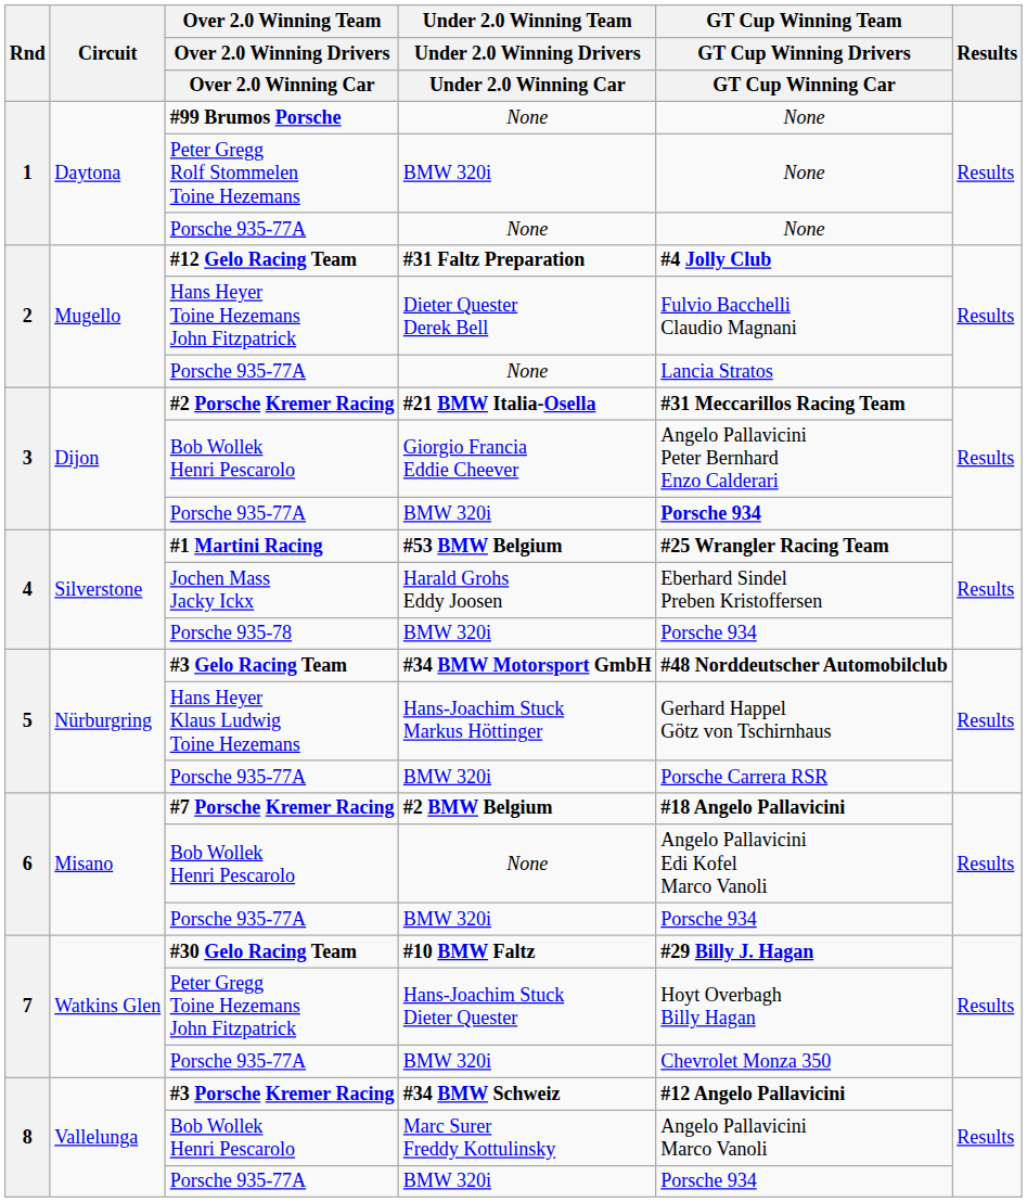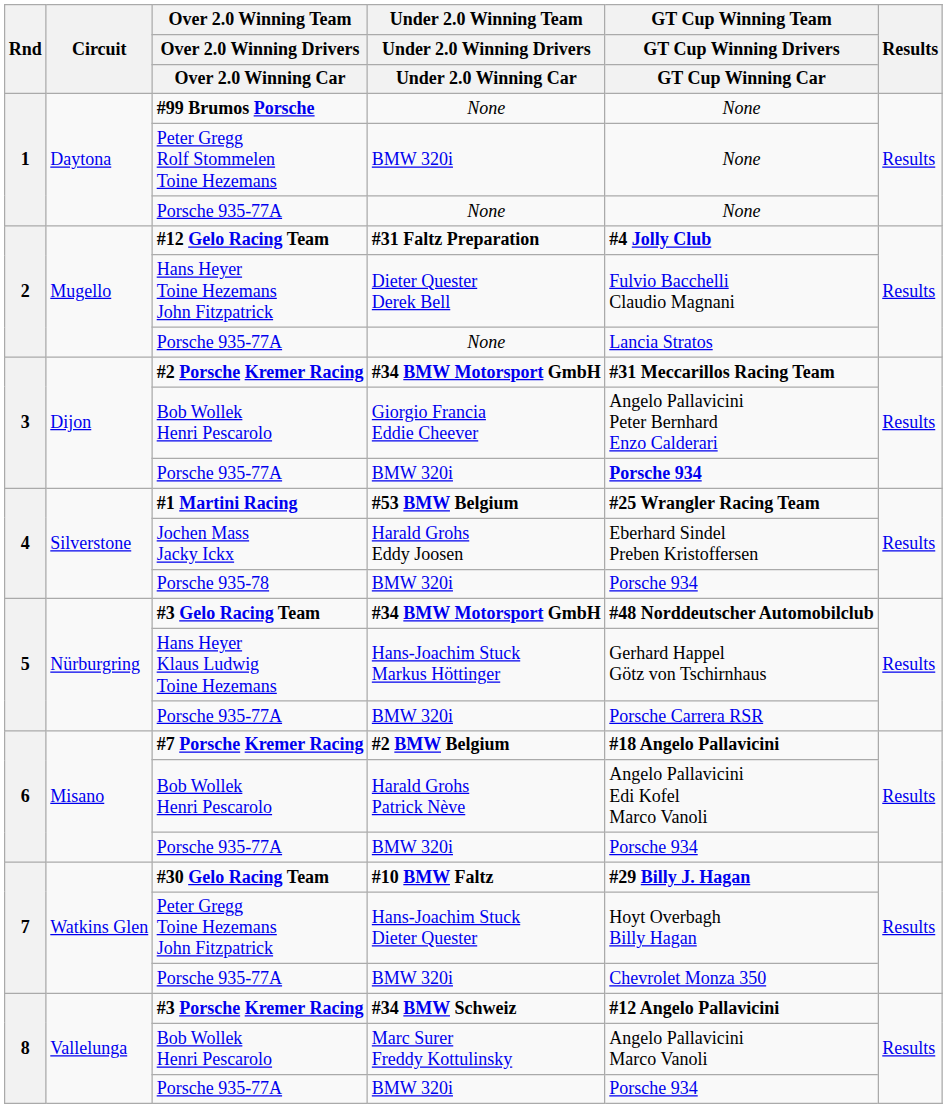 <table class="wikitable" style="font-size: 90%;">
 <tr>
 <th rowspan=3>Rnd</th>
 <th rowspan=3>Circuit</th>
 <th>Over 2.0 Winning Team</th>
 <th>Under 2.0 Winning Team</th>
 <th>GT Cup Winning Team</th>
 <th rowspan=3>Results</th>
 </tr>
 <tr>
 <th>Over 2.0 Winning Drivers</th>
 <th>Under 2.0 Winning Drivers</th>
 <th>GT Cup Winning Drivers</th>
 </tr>
 <tr>
 <th>Over 2.0 Winning Car</th>
 <th>Under 2.0 Winning Car</th>
 <th>GT Cup Winning Car</th>
 </tr>
 <tr>
 <th rowspan=3>1</th>
 <td rowspan=3><a href='#'>Daytona</a></td>
 <td> <strong>#99 Brumos <a href='#'>Porsche</a></strong></td>
 <td align=center><em>None</em></td>
 <td align=center><em>None</em></td>
 <td rowspan=3><a href='#'>Results</a></td>
 </tr>
 <tr>
 <td> <a href='#'>Peter Gregg</a><br> <a href='#'>Rolf Stommelen</a><br> <a href='#'>Toine Hezemans</a></td>
 <td> <a href='#'>BMW 320i</a></td>
 <td align=center><em>None</em></td>
 </tr>
 <tr>
 <td> <a href='#'>Porsche 935-77A</a></td>
 <td align=center><em>None</em></td>
 <td align=center><em>None</em></td>
 </tr>
 <tr>
 <th rowspan=3>2</th>
 <td rowspan=3><a href='#'>Mugello</a></td>
 <td> <strong>#12 <a href='#'>Gelo Racing</a> Team</strong></td>
 <td> <strong>#31 Faltz Preparation</strong></td>
 <td> <strong>#4 <a href='#'>Jolly Club</a></strong></td>
 <td rowspan=3><a href='#'>Results</a></td>
 </tr>
 <tr>
 <td> <a href='#'>Hans Heyer</a><br> <a href='#'>Toine Hezemans</a><br> <a href='#'>John Fitzpatrick</a></td>
 <td> <a href='#'>Dieter Quester</a><br> <a href='#'>Derek Bell</a></td>
 <td> <a href='#'>Fulvio Bacchelli</a><br> Claudio Magnani</td>
 </tr>
 <tr>
 <td> <a href='#'>Porsche 935-77A</a></td>
 <td align=center><em>None</em></td>
 <td> <a href='#'>Lancia Stratos</a></td>
 </tr>
 <tr>
 <th rowspan=3>3</th>
 <td rowspan=3><a href='#'>Dijon</a></td>
 <td> <strong>#2 <a href='#'>Porsche</a> <a href='#'>Kremer Racing</a></strong></td>
-<td> <strong>#21 <a href='#'>BMW</a> Italia-<a href='#'>Osella</a></strong></td>
+<td> <strong>#34 <a href='#'>BMW Motorsport</a> GmbH</strong></td>
 <td><strong>#31 Meccarillos Racing Team</strong></td>
 <td rowspan=3><a href='#'>Results</a></td>
 </tr>
 <tr>
 <td> <a href='#'>Bob Wollek</a><br> <a href='#'>Henri Pescarolo</a></td>
 <td> <a href='#'>Giorgio Francia</a><br> <a href='#'>Eddie Cheever</a></td>
 <td> Angelo Pallavicini <br>  Peter Bernhard<br>  <a href='#'>Enzo Calderari</a></td>
 </tr>
 <tr>
 <td> <a href='#'>Porsche 935-77A</a></td>
 <td> <a href='#'>BMW 320i</a></td>
 <td><strong> <a href='#'>Porsche 934</a></strong></td>
 </tr>
 <tr>
 <th rowspan=3>4</th>
 <td rowspan=3><a href='#'>Silverstone</a></td>
 <td> <strong>#1 <a href='#'>Martini Racing</a></strong></td>
 <td> <strong>#53 <a href='#'>BMW</a> Belgium</strong></td>
 <td><strong>#25 Wrangler Racing Team</strong></td>
 <td rowspan=3><a href='#'>Results</a></td>
 </tr>
 <tr>
 <td> <a href='#'>Jochen Mass</a><br> <a href='#'>Jacky Ickx</a></td>
 <td> <a href='#'>Harald Grohs</a><br> Eddy Joosen</td>
 <td> Eberhard Sindel<br> Preben Kristoffersen</td>
 </tr>
 <tr>
 <td> <a href='#'>Porsche 935-78</a></td>
 <td> <a href='#'>BMW 320i</a></td>
 <td> <a href='#'>Porsche 934</a></td>
 </tr>
 <tr>
 <th rowspan=3>5</th>
 <td rowspan=3><a href='#'>Nürburgring</a></td>
 <td> <strong>#3 <a href='#'>Gelo Racing</a> Team</strong></td>
 <td> <strong>#34 <a href='#'>BMW Motorsport</a> GmbH</strong></td>
 <td><strong>#48 Norddeutscher Automobilclub</strong></td>
 <td rowspan=3><a href='#'>Results</a></td>
 </tr>
 <tr>
 <td> <a href='#'>Hans Heyer</a><br> <a href='#'>Klaus Ludwig</a><br> <a href='#'>Toine Hezemans</a></td>
 <td> <a href='#'>Hans-Joachim Stuck</a><br> <a href='#'>Markus Höttinger</a></td>
 <td> Gerhard Happel<br> Götz von Tschirnhaus</td>
 </tr>
 <tr>
 <td> <a href='#'>Porsche 935-77A</a></td>
 <td> <a href='#'>BMW 320i</a></td>
 <td> <a href='#'>Porsche Carrera RSR</a></td>
 </tr>
 <tr>
 <th rowspan=3>6</th>
 <td rowspan=3><a href='#'>Misano</a></td>
 <td> <strong>#7 <a href='#'>Porsche</a> <a href='#'>Kremer Racing</a></strong></td>
 <td> <strong>#2 <a href='#'>BMW</a> Belgium</strong></td>
 <td><strong>#18 Angelo Pallavicini</strong></td>
 <td rowspan=3><a href='#'>Results</a></td>
 </tr>
 <tr>
 <td> <a href='#'>Bob Wollek</a><br> <a href='#'>Henri Pescarolo</a></td>
-<td align=center><em>None</em></td>
+<td> <a href='#'>Harald Grohs</a><br> <a href='#'>Patrick Nève</a></td>
 <td> Angelo Pallavicini<br> Edi Kofel<br> Marco Vanoli</td>
 </tr>
 <tr>
 <td> <a href='#'>Porsche 935-77A</a></td>
 <td> <a href='#'>BMW 320i</a></td>
 <td> <a href='#'>Porsche 934</a></td>
 </tr>
 <tr>
 <th rowspan=3>7</th>
 <td rowspan=3><a href='#'>Watkins Glen</a></td>
 <td> <strong>#30 <a href='#'>Gelo Racing</a> Team</strong></td>
 <td> <strong>#10 <a href='#'>BMW</a> Faltz</strong></td>
 <td> <strong>#29 <a href='#'>Billy J. Hagan</a></strong></td>
 <td rowspan=3><a href='#'>Results</a></td>
 </tr>
 <tr>
 <td> <a href='#'>Peter Gregg</a><br> <a href='#'>Toine Hezemans</a><br> <a href='#'>John Fitzpatrick</a></td>
 <td> <a href='#'>Hans-Joachim Stuck</a><br> <a href='#'>Dieter Quester</a></td>
 <td> Hoyt Overbagh<br> <a href='#'>Billy Hagan</a></td>
 </tr>
 <tr>
 <td> <a href='#'>Porsche 935-77A</a></td>
 <td> <a href='#'>BMW 320i</a></td>
 <td> <a href='#'>Chevrolet Monza 350</a></td>
 </tr>
 <tr>
 <th rowspan=3>8</th>
 <td rowspan=3><a href='#'>Vallelunga</a></td>
 <td> <strong>#3 <a href='#'>Porsche</a> <a href='#'>Kremer Racing</a></strong></td>
 <td> <strong>#34 <a href='#'>BMW</a> Schweiz</strong></td>
 <td> <strong> #12 Angelo Pallavicini</strong></td>
 <td rowspan=3><a href='#'>Results</a></td>
 </tr>
 <tr>
 <td> <a href='#'>Bob Wollek</a><br> <a href='#'>Henri Pescarolo</a></td>
 <td> <a href='#'>Marc Surer</a><br> <a href='#'>Freddy Kottulinsky</a></td>
 <td> Angelo Pallavicini<br> Marco Vanoli</td>
 </tr>
 <tr>
 <td> <a href='#'>Porsche 935-77A</a></td>
 <td> <a href='#'>BMW 320i</a></td>
 <td> <a href='#'>Porsche 934</a></td>
 </tr>
 </table>
